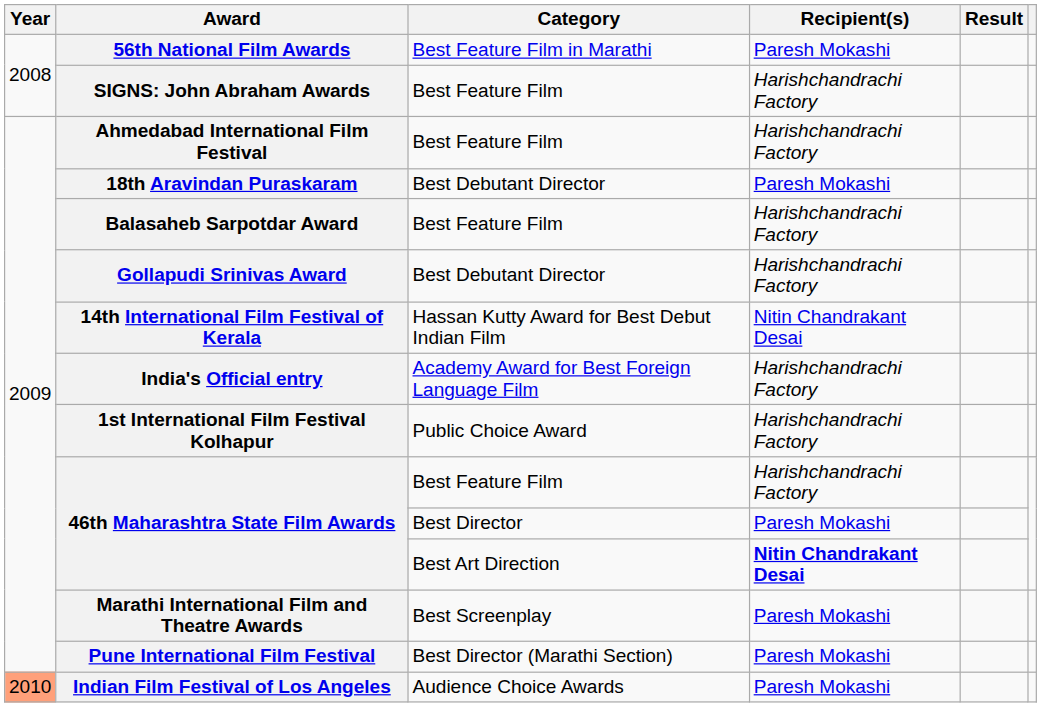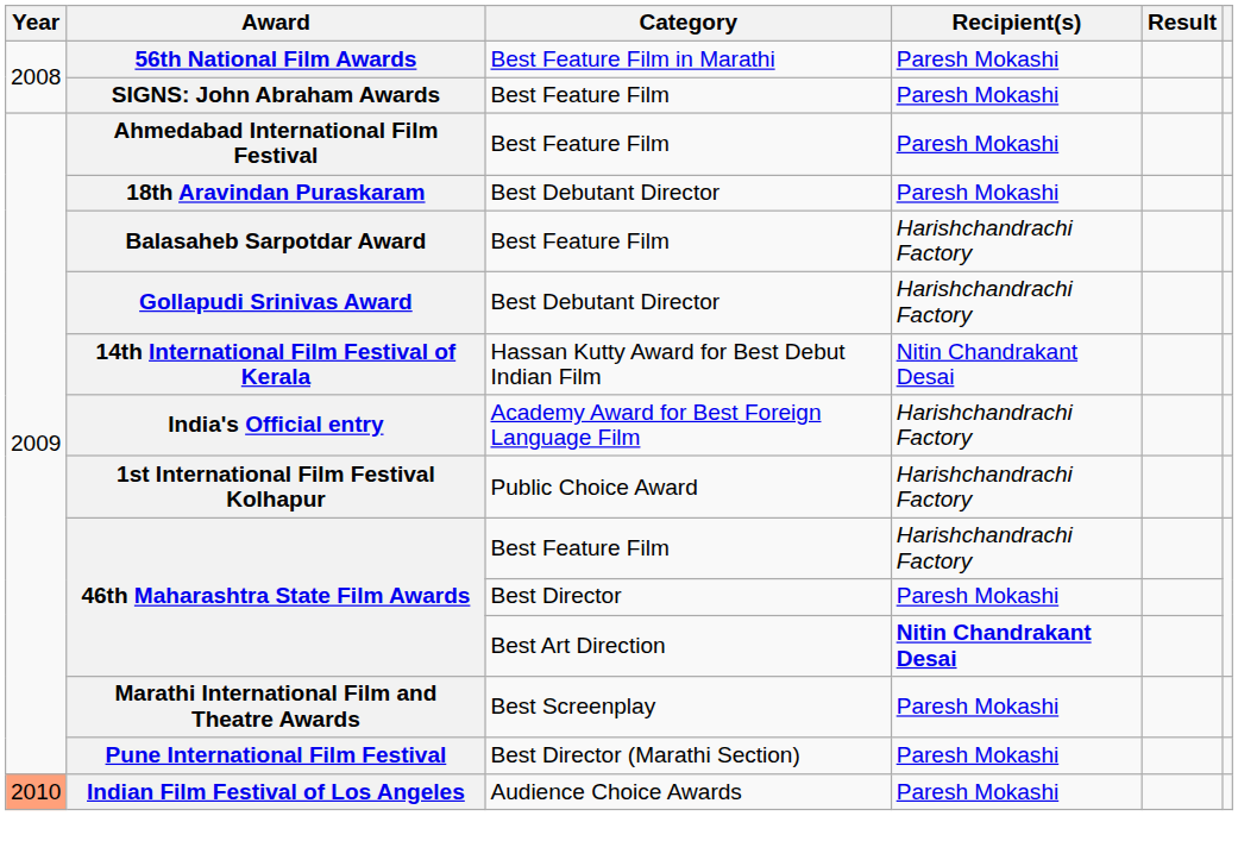 <table class="wikitable plainrowheaders sortable">
 <tr>
 <th scope="col">Year</th>
 <th scope="col">Award</th>
 <th scope="col">Category</th>
 <th scope="col">Recipient(s)</th>
 <th scope="col">Result</th>
 <th scope="col" class="unsortable"></th>
 </tr>
 <tr>
 <td rowspan="2" style="text-align:center;">2008</td>
 <th scope="row"><a href='#'>56th National Film Awards</a></th>
 <td><a href='#'>Best Feature Film in Marathi</a></td>
 <td><a href='#'>Paresh Mokashi</a></td>
 <td></td>
 <td style="text-align:center;"></td>
 </tr>
 <tr>
 <th scope="row">SIGNS: John Abraham Awards</th>
 <td>Best Feature Film</td>
-<td><em>Harishchandrachi Factory</em></td>
+<td><a href='#'>Paresh Mokashi</a></td>
 <td></td>
 <td style="text-align:center;"></td>
 </tr>
 <tr>
 <td rowspan="12" style="text-align:center;">2009</td>
 <th scope="row">Ahmedabad International Film Festival</th>
 <td>Best Feature Film</td>
-<td><em>Harishchandrachi Factory</em></td>
+<td><a href='#'>Paresh Mokashi</a></td>
 <td></td>
 <td style="text-align:center;"></td>
 </tr>
 <tr>
 <th scope="row">18th <a href='#'>Aravindan Puraskaram</a></th>
 <td>Best Debutant Director</td>
 <td><a href='#'>Paresh Mokashi</a></td>
 <td></td>
 <td style="text-align:center;"></td>
 </tr>
 <tr>
 <th scope="row">Balasaheb Sarpotdar Award</th>
 <td>Best Feature Film</td>
 <td><em>Harishchandrachi Factory</em></td>
 <td></td>
 <td style="text-align:center;"></td>
 </tr>
 <tr>
 <th scope="row"><a href='#'>Gollapudi Srinivas Award</a></th>
 <td>Best Debutant Director</td>
 <td><em>Harishchandrachi Factory</em></td>
 <td></td>
 <td style="text-align:center;"></td>
 </tr>
 <tr>
 <th scope="row">14th <a href='#'>International Film Festival of Kerala</a></th>
 <td>Hassan Kutty Award for Best Debut Indian Film</td>
 <td><a href='#'>Nitin Chandrakant Desai</a></td>
 <td></td>
 <td style="text-align:center;"></td>
 </tr>
 <tr>
 <th scope="row">India's <a href='#'>Official entry</a></th>
 <td><a href='#'>Academy Award for Best Foreign Language Film</a></td>
 <td><em>Harishchandrachi Factory</em></td>
 <td></td>
 <td style="text-align:center;"></td>
 </tr>
 <tr>
 <th scope="row">1st International Film Festival Kolhapur</th>
 <td>Public Choice Award</td>
 <td><em>Harishchandrachi Factory</em></td>
 <td></td>
 <td style="text-align:center;"></td>
 </tr>
 <tr>
 <th scope="row" rowspan="3">46th <a href='#'>Maharashtra State Film Awards</a></th>
 <td>Best Feature Film</td>
 <td><em>Harishchandrachi Factory</em></td>
 <td></td>
 <td style="text-align:center;" rowspan="3"></td>
 </tr>
 <tr>
 <td>Best Director</td>
 <td><a href='#'>Paresh Mokashi</a></td>
 <td></td>
 </tr>
 <tr>
 <td>Best Art Direction</td>
 <td><strong><a href='#'>Nitin Chandrakant Desai</a></strong></td>
 <td></td>
 </tr>
 <tr>
 <th scope="row">Marathi International Film and Theatre Awards</th>
 <td>Best Screenplay</td>
 <td><a href='#'>Paresh Mokashi</a></td>
 <td></td>
 <td style="text-align:center;"></td>
 </tr>
 <tr>
 <th scope="row"><a href='#'>Pune International Film Festival</a></th>
 <td>Best Director (Marathi Section)</td>
 <td><a href='#'>Paresh Mokashi</a></td>
 <td></td>
 <td style="text-align:center;"></td>
 </tr>
 <tr>
 <td style="background: lightsalmon; text-align:center;">2010</td>
 <th scope="row"><a href='#'>Indian Film Festival of Los Angeles</a></th>
 <td>Audience Choice Awards</td>
 <td><a href='#'>Paresh Mokashi</a></td>
 <td></td>
 <td style="text-align:center;"></td>
 </tr>
 </table>
